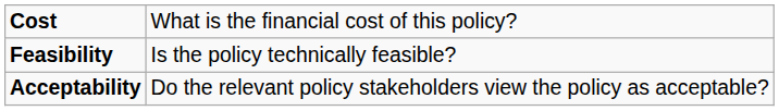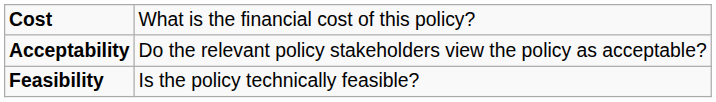 <table class="wikitable">
 <tr>
 <td><strong>Cost</strong></td>
 <td>What is the financial cost of this policy?</td>
 </tr>
 <tr>
+<td><strong>Acceptability</strong></td>
+<td>Do the relevant policy stakeholders view the policy as acceptable?</td>
+</tr>
+<tr>
 <td><strong>Feasibility</strong></td>
 <td>Is the policy technically feasible?</td>
 </tr>
-<tr>
-<td><strong>Acceptability</strong></td>
-<td>Do the relevant policy stakeholders view the policy as acceptable?</td>
-</tr>
 </table>
